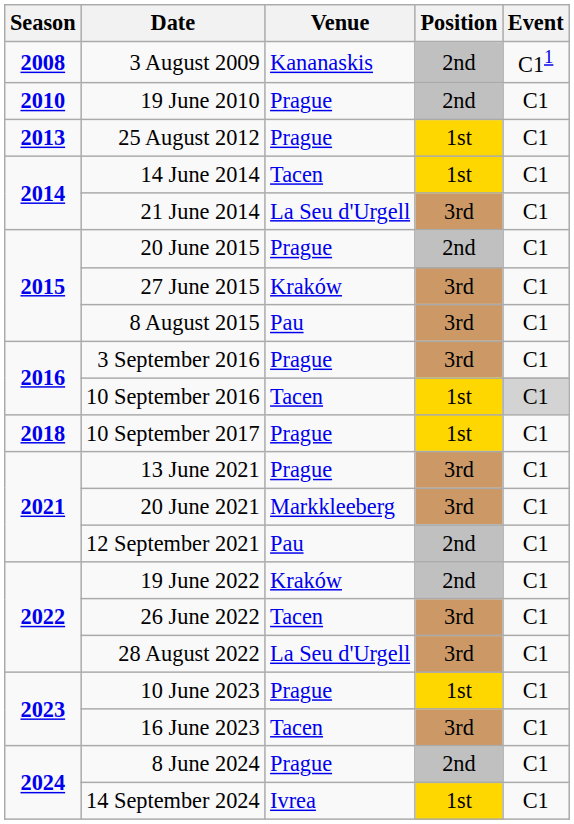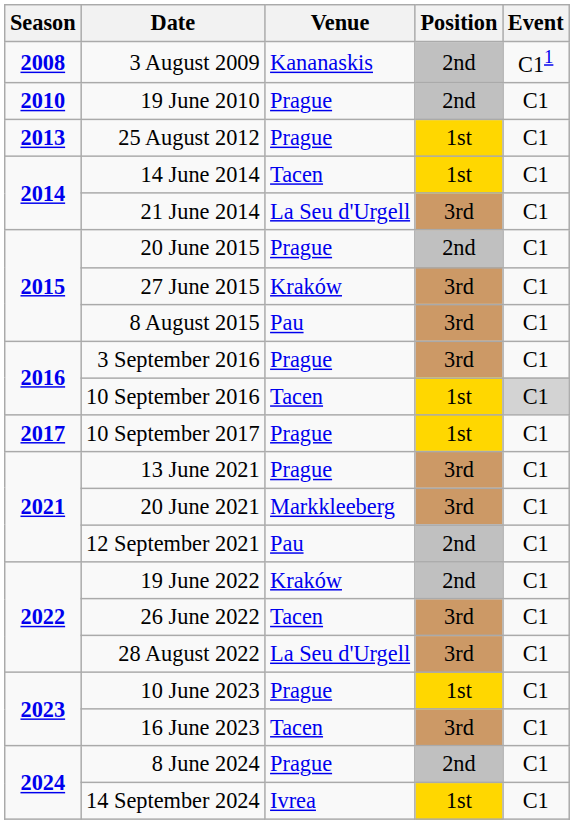 <table class="wikitable" style="text-align:center; font-size:95%;">
 <tr>
 <th>Season</th>
 <th>Date</th>
 <th>Venue</th>
 <th>Position</th>
 <th>Event</th>
 </tr>
 <tr>
 <td><strong><a href='#'>2008</a></strong></td>
 <td align=right>3 August 2009</td>
 <td align=left><a href='#'>Kananaskis</a></td>
 <td bgcolor=silver>2nd</td>
 <td>C1<sup><a href='#'>1</a></sup></td>
 </tr>
 <tr>
 <td><strong><a href='#'>2010</a></strong></td>
 <td align=right>19 June 2010</td>
 <td align=left><a href='#'>Prague</a></td>
 <td bgcolor=silver>2nd</td>
 <td>C1</td>
 </tr>
 <tr>
 <td><strong><a href='#'>2013</a></strong></td>
 <td align=right>25 August 2012</td>
 <td align=left><a href='#'>Prague</a></td>
 <td bgcolor=gold>1st</td>
 <td>C1</td>
 </tr>
 <tr>
 <td rowspan=2><strong><a href='#'>2014</a></strong></td>
 <td align=right>14 June 2014</td>
 <td align=left><a href='#'>Tacen</a></td>
 <td bgcolor=gold>1st</td>
 <td>C1</td>
 </tr>
 <tr>
 <td align=right>21 June 2014</td>
 <td align=left><a href='#'>La Seu d'Urgell</a></td>
 <td bgcolor=cc9966>3rd</td>
 <td>C1</td>
 </tr>
 <tr>
 <td rowspan=3><strong><a href='#'>2015</a></strong></td>
 <td align=right>20 June 2015</td>
 <td align=left><a href='#'>Prague</a></td>
 <td bgcolor=silver>2nd</td>
 <td>C1</td>
 </tr>
 <tr>
 <td align=right>27 June 2015</td>
 <td align=left><a href='#'>Kraków</a></td>
 <td bgcolor=cc9966>3rd</td>
 <td>C1</td>
 </tr>
 <tr>
 <td align=right>8 August 2015</td>
 <td align=left><a href='#'>Pau</a></td>
 <td bgcolor=cc9966>3rd</td>
 <td>C1</td>
 </tr>
 <tr>
 <td rowspan=2><strong><a href='#'>2016</a></strong></td>
 <td align=right>3 September 2016</td>
 <td align=left><a href='#'>Prague</a></td>
 <td bgcolor=cc9966>3rd</td>
 <td>C1</td>
 </tr>
 <tr>
 <td align=right>10 September 2016</td>
 <td align=left><a href='#'>Tacen</a></td>
 <td bgcolor=gold>1st</td>
 <td style="background: lightgrey;">C1</td>
 </tr>
 <tr>
-<td><strong><a href='#'>2018</a></strong></td>
+<td><strong><a href='#'>2017</a></strong></td>
 <td align=right>10 September 2017</td>
 <td align=left><a href='#'>Prague</a></td>
 <td bgcolor=gold>1st</td>
 <td>C1</td>
 </tr>
 <tr>
 <td rowspan=3><strong><a href='#'>2021</a></strong></td>
 <td align=right>13 June 2021</td>
 <td align=left><a href='#'>Prague</a></td>
 <td bgcolor=cc9966>3rd</td>
 <td>C1</td>
 </tr>
 <tr>
 <td align=right>20 June 2021</td>
 <td align=left><a href='#'>Markkleeberg</a></td>
 <td bgcolor=cc9966>3rd</td>
 <td>C1</td>
 </tr>
 <tr>
 <td align=right>12 September 2021</td>
 <td align=left><a href='#'>Pau</a></td>
 <td bgcolor=silver>2nd</td>
 <td>C1</td>
 </tr>
 <tr>
 <td rowspan=3><strong><a href='#'>2022</a></strong></td>
 <td align=right>19 June 2022</td>
 <td align=left><a href='#'>Kraków</a></td>
 <td bgcolor=silver>2nd</td>
 <td>C1</td>
 </tr>
 <tr>
 <td align=right>26 June 2022</td>
 <td align=left><a href='#'>Tacen</a></td>
 <td bgcolor=cc9966>3rd</td>
 <td>C1</td>
 </tr>
 <tr>
 <td align=right>28 August 2022</td>
 <td align=left><a href='#'>La Seu d'Urgell</a></td>
 <td bgcolor=cc9966>3rd</td>
 <td>C1</td>
 </tr>
 <tr>
 <td rowspan=2><strong><a href='#'>2023</a></strong></td>
 <td align=right>10 June 2023</td>
 <td align=left><a href='#'>Prague</a></td>
 <td bgcolor=gold>1st</td>
 <td>C1</td>
 </tr>
 <tr>
 <td align=right>16 June 2023</td>
 <td align=left><a href='#'>Tacen</a></td>
 <td bgcolor=cc9966>3rd</td>
 <td>C1</td>
 </tr>
 <tr>
 <td rowspan=2><strong><a href='#'>2024</a></strong></td>
 <td align=right>8 June 2024</td>
 <td align=left><a href='#'>Prague</a></td>
 <td bgcolor=silver>2nd</td>
 <td>C1</td>
 </tr>
 <tr>
 <td align=right>14 September 2024</td>
 <td align=left><a href='#'>Ivrea</a></td>
 <td bgcolor=gold>1st</td>
 <td>C1</td>
 </tr>
 </table>
